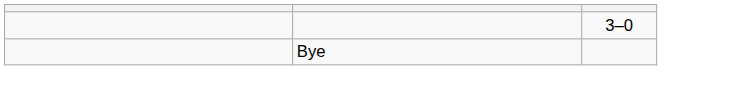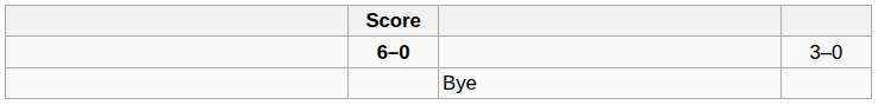 <table class="wikitable" style="text-align: center; ">
 <tr>
 <th align="right" width="270"></th>
+<th width="65">Score</th>
 <th align="left" width="270"></th>
 <th width="65"></th>
 </tr>
 <tr>
 <td align="left"><strong></strong></td>
+<td><strong>6–0</strong></td>
 <td align="left"></td>
 <td>3–0 <strong></strong></td>
 </tr>
 <tr>
 <td align="left"><strong></strong></td>
+<td></td>
 <td align="left">Bye</td>
 <td></td>
 </tr>
 </table>
